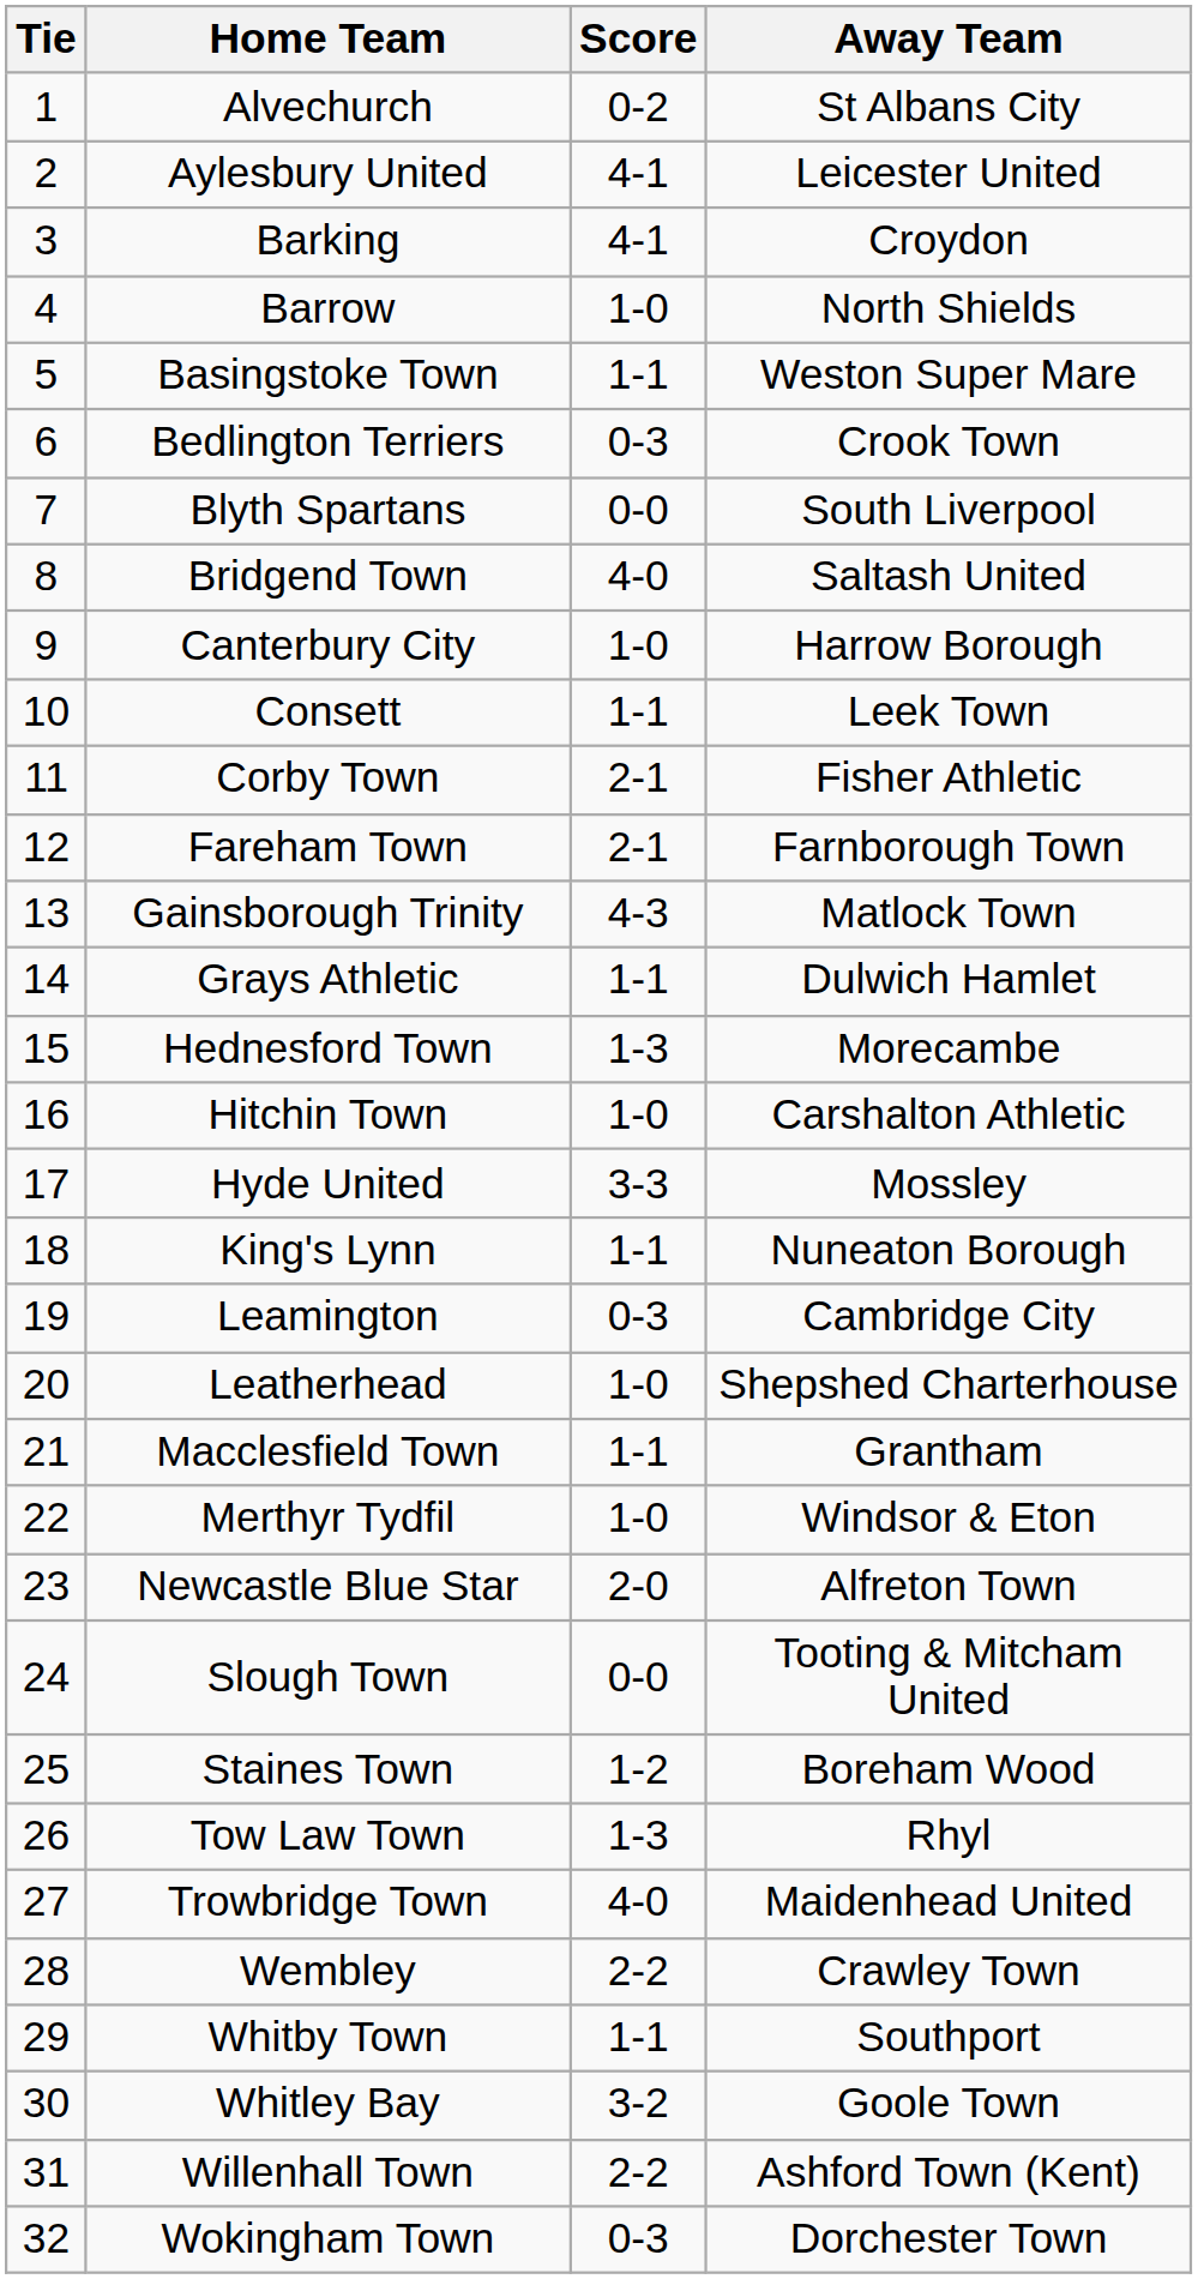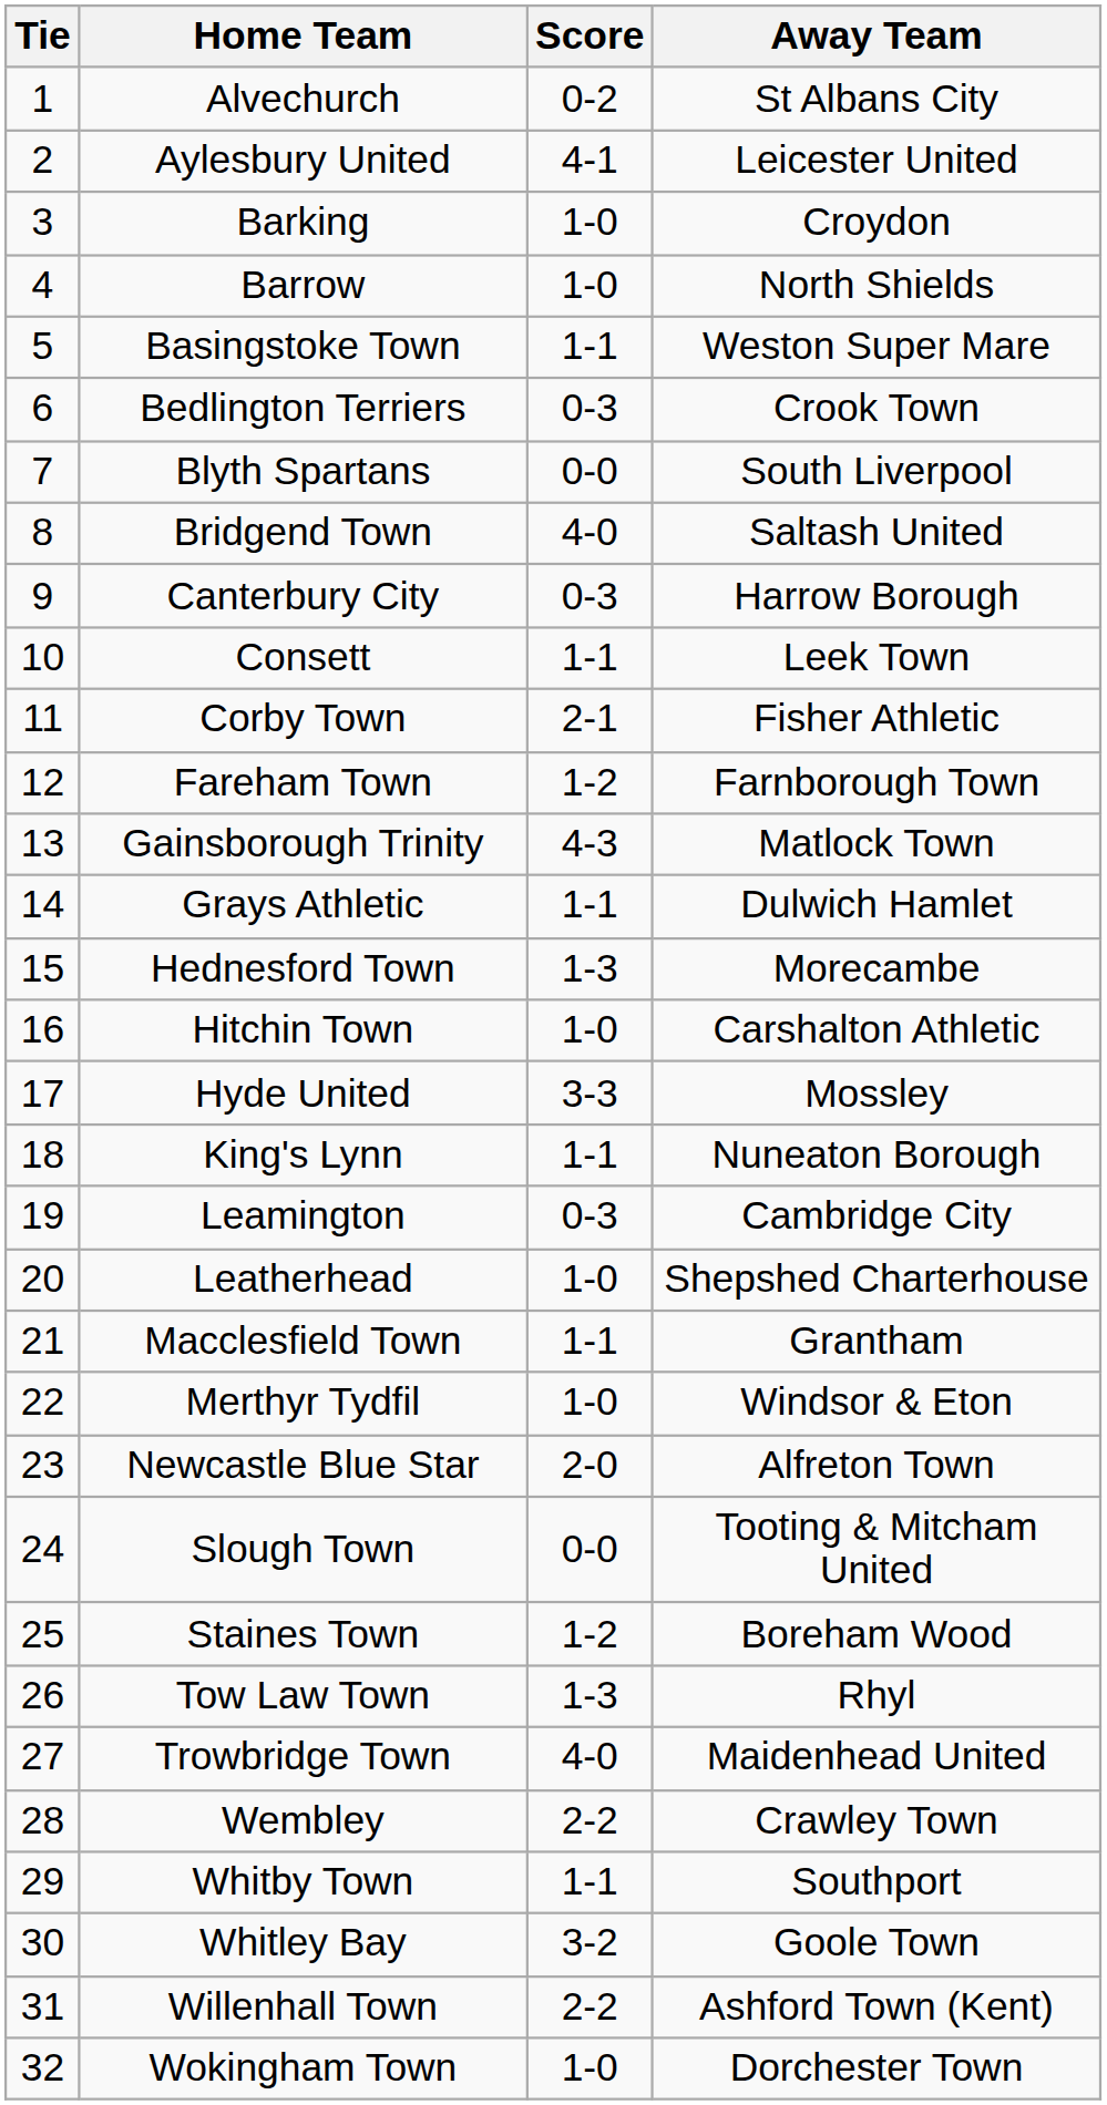 <table class="wikitable" style="text-align:center;">
 <tr>
 <th width=20>Tie</th>
 <th width=175>Home Team</th>
 <th width=20>Score</th>
 <th width=175>Away Team</th>
 </tr>
 <tr>
 <td>1</td>
 <td>Alvechurch</td>
 <td>0-2</td>
 <td>St Albans City</td>
 </tr>
 <tr>
 <td>2</td>
 <td>Aylesbury United</td>
 <td>4-1</td>
 <td>Leicester United</td>
 </tr>
 <tr>
 <td>3</td>
 <td>Barking</td>
-<td>4-1</td>
+<td>1-0</td>
 <td>Croydon</td>
 </tr>
 <tr>
 <td>4</td>
 <td>Barrow</td>
 <td>1-0</td>
 <td>North Shields</td>
 </tr>
 <tr>
 <td>5</td>
 <td>Basingstoke Town</td>
 <td>1-1</td>
 <td>Weston Super Mare</td>
 </tr>
 <tr>
 <td>6</td>
 <td>Bedlington Terriers</td>
 <td>0-3</td>
 <td>Crook Town</td>
 </tr>
 <tr>
 <td>7</td>
 <td>Blyth Spartans</td>
 <td>0-0</td>
 <td>South Liverpool</td>
 </tr>
 <tr>
 <td>8</td>
 <td>Bridgend Town</td>
 <td>4-0</td>
 <td>Saltash United</td>
 </tr>
 <tr>
 <td>9</td>
 <td>Canterbury City</td>
-<td>1-0</td>
+<td>0-3</td>
 <td>Harrow Borough</td>
 </tr>
 <tr>
 <td>10</td>
 <td>Consett</td>
 <td>1-1</td>
 <td>Leek Town</td>
 </tr>
 <tr>
 <td>11</td>
 <td>Corby Town</td>
 <td>2-1</td>
 <td>Fisher Athletic</td>
 </tr>
 <tr>
 <td>12</td>
 <td>Fareham Town</td>
-<td>2-1</td>
+<td>1-2</td>
 <td>Farnborough Town</td>
 </tr>
 <tr>
 <td>13</td>
 <td>Gainsborough Trinity</td>
 <td>4-3</td>
 <td>Matlock Town</td>
 </tr>
 <tr>
 <td>14</td>
 <td>Grays Athletic</td>
 <td>1-1</td>
 <td>Dulwich Hamlet</td>
 </tr>
 <tr>
 <td>15</td>
 <td>Hednesford Town</td>
 <td>1-3</td>
 <td>Morecambe</td>
 </tr>
 <tr>
 <td>16</td>
 <td>Hitchin Town</td>
 <td>1-0</td>
 <td>Carshalton Athletic</td>
 </tr>
 <tr>
 <td>17</td>
 <td>Hyde United</td>
 <td>3-3</td>
 <td>Mossley</td>
 </tr>
 <tr>
 <td>18</td>
 <td>King's Lynn</td>
 <td>1-1</td>
 <td>Nuneaton Borough</td>
 </tr>
 <tr>
 <td>19</td>
 <td>Leamington</td>
 <td>0-3</td>
 <td>Cambridge City</td>
 </tr>
 <tr>
 <td>20</td>
 <td>Leatherhead</td>
 <td>1-0</td>
 <td>Shepshed Charterhouse</td>
 </tr>
 <tr>
 <td>21</td>
 <td>Macclesfield Town</td>
 <td>1-1</td>
 <td>Grantham</td>
 </tr>
 <tr>
 <td>22</td>
 <td>Merthyr Tydfil</td>
 <td>1-0</td>
 <td>Windsor & Eton</td>
 </tr>
 <tr>
 <td>23</td>
 <td>Newcastle Blue Star</td>
 <td>2-0</td>
 <td>Alfreton Town</td>
 </tr>
 <tr>
 <td>24</td>
 <td>Slough Town</td>
 <td>0-0</td>
 <td>Tooting & Mitcham United</td>
 </tr>
 <tr>
 <td>25</td>
 <td>Staines Town</td>
 <td>1-2</td>
 <td>Boreham Wood</td>
 </tr>
 <tr>
 <td>26</td>
 <td>Tow Law Town</td>
 <td>1-3</td>
 <td>Rhyl</td>
 </tr>
 <tr>
 <td>27</td>
 <td>Trowbridge Town</td>
 <td>4-0</td>
 <td>Maidenhead United</td>
 </tr>
 <tr>
 <td>28</td>
 <td>Wembley</td>
 <td>2-2</td>
 <td>Crawley Town</td>
 </tr>
 <tr>
 <td>29</td>
 <td>Whitby Town</td>
 <td>1-1</td>
 <td>Southport</td>
 </tr>
 <tr>
 <td>30</td>
 <td>Whitley Bay</td>
 <td>3-2</td>
 <td>Goole Town</td>
 </tr>
 <tr>
 <td>31</td>
 <td>Willenhall Town</td>
 <td>2-2</td>
 <td>Ashford Town (Kent)</td>
 </tr>
 <tr>
 <td>32</td>
 <td>Wokingham Town</td>
-<td>0-3</td>
+<td>1-0</td>
 <td>Dorchester Town</td>
 </tr>
 </table>
